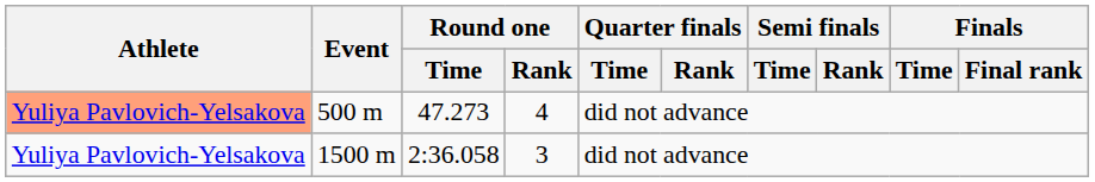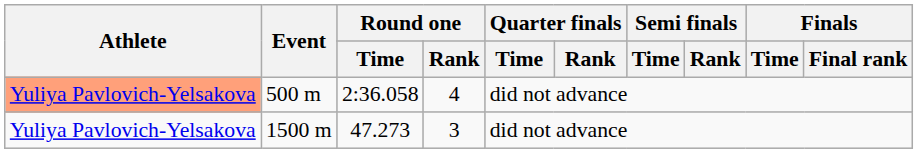 <table class="wikitable" style="font-size:90%">
 <tr>
 <th rowspan="2">Athlete</th>
 <th rowspan="2">Event</th>
 <th colspan="2">Round one</th>
 <th colspan="2">Quarter finals</th>
 <th colspan="2">Semi finals</th>
 <th colspan="2">Finals</th>
 </tr>
 <tr>
 <th>Time</th>
 <th>Rank</th>
 <th>Time</th>
 <th>Rank</th>
 <th>Time</th>
 <th>Rank</th>
 <th>Time</th>
 <th>Final rank</th>
 </tr>
 <tr>
 <td style="background: lightsalmon;"><a href='#'>Yuliya Pavlovich-Yelsakova</a></td>
 <td>500 m</td>
-<td align="center">47.273</td>
+<td align="center">2:36.058</td>
 <td align="center">4</td>
 <td colspan="6">did not advance</td>
 </tr>
 <tr>
 <td><a href='#'>Yuliya Pavlovich-Yelsakova</a></td>
 <td>1500 m</td>
-<td align="center">2:36.058</td>
+<td align="center">47.273</td>
 <td align="center">3</td>
 <td colspan="6">did not advance</td>
 </tr>
 </table>
